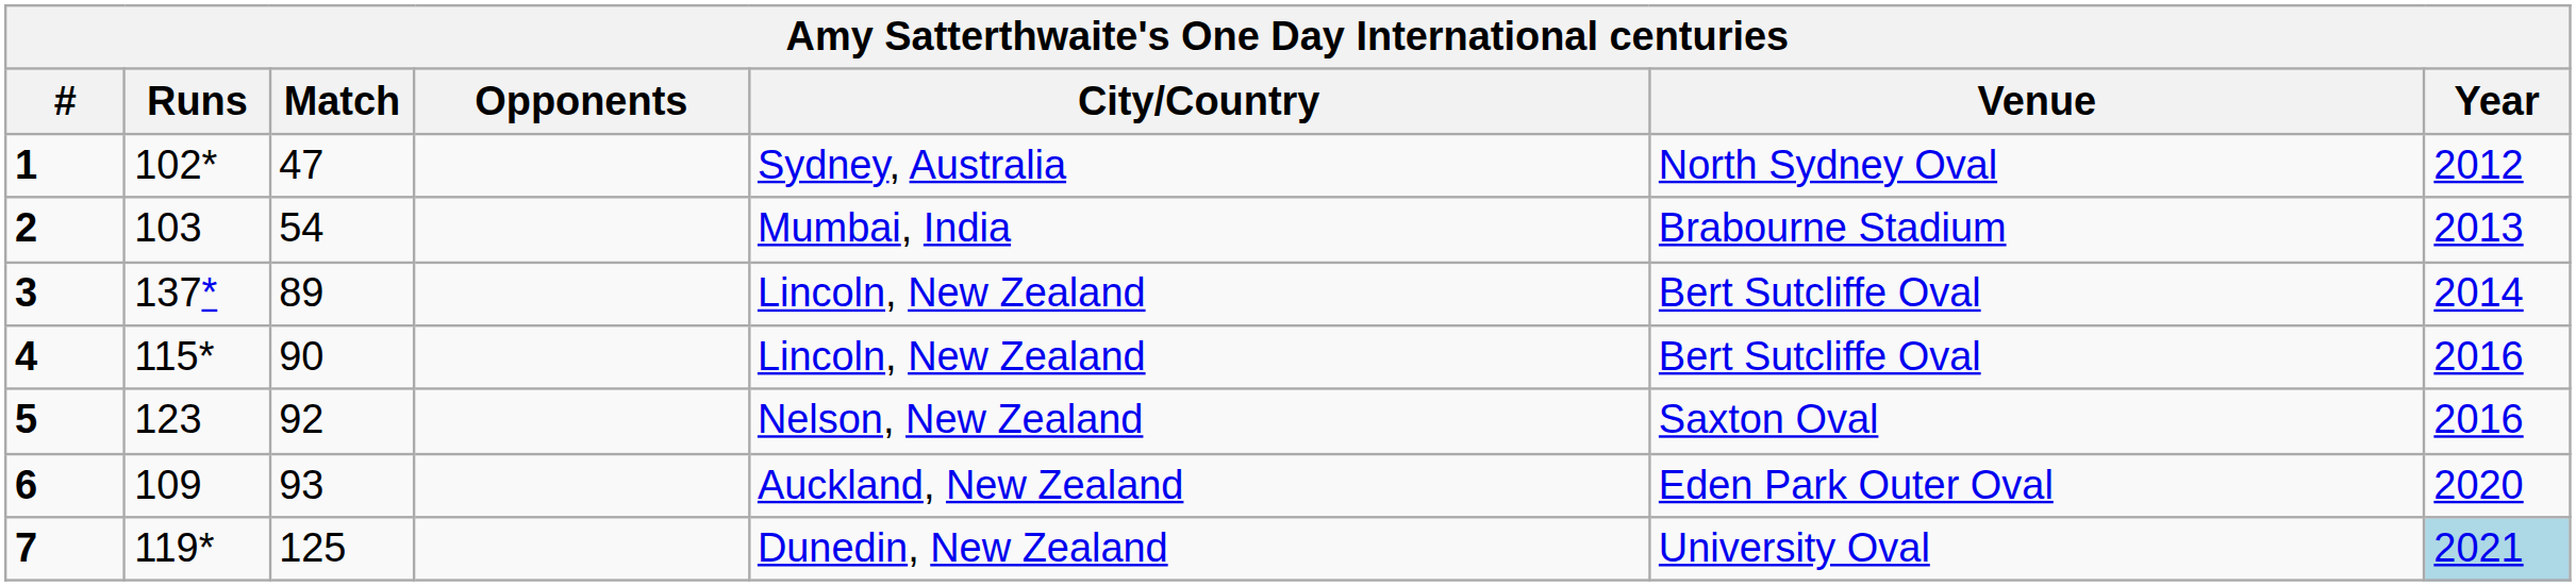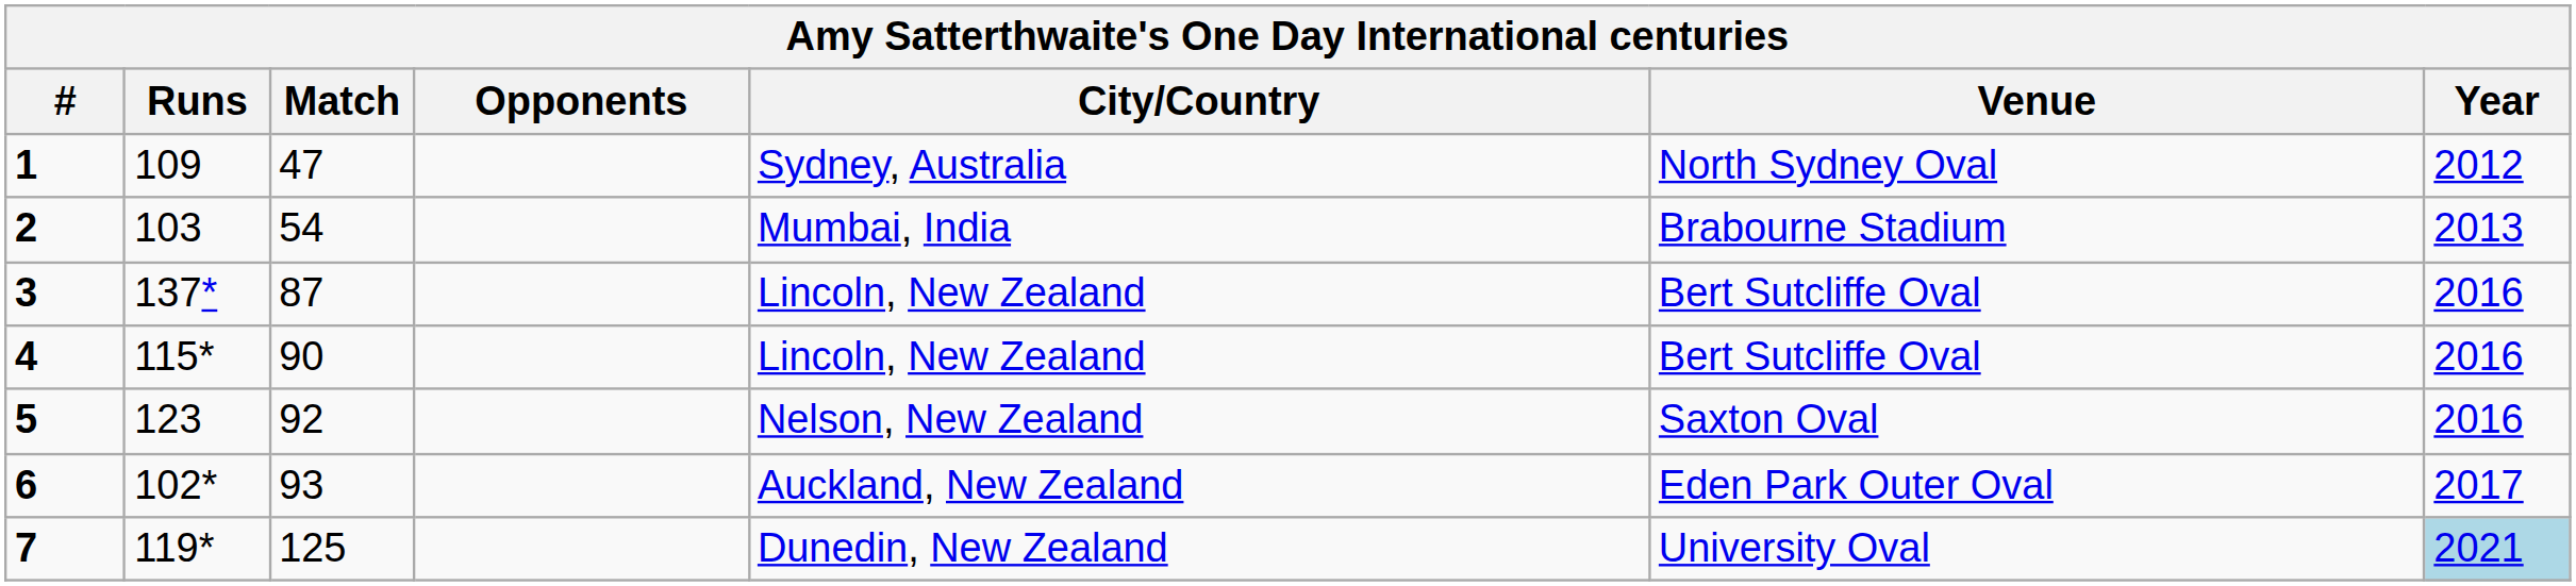 <table class="wikitable">
 <tr>
 <th colspan="7">Amy Satterthwaite's One Day International centuries</th>
 </tr>
 <tr>
 <th style="width:40px;">#</th>
 <th style="width:50px;">Runs</th>
 <th style="width:50px;">Match</th>
 <th style="width:125px;">Opponents</th>
 <th style="width:350px;">City/Country</th>
 <th style="width:300px;">Venue</th>
 <th style="width:50px;">Year</th>
 </tr>
 <tr>
 <td><strong>1</strong></td>
-<td>102*</td>
+<td>109</td>
 <td>47</td>
 <td></td>
 <td> <a href='#'>Sydney</a>, <a href='#'>Australia</a></td>
 <td><a href='#'>North Sydney Oval</a></td>
 <td><a href='#'>2012</a></td>
 </tr>
 <tr>
 <td><strong>2</strong></td>
 <td>103</td>
 <td>54</td>
 <td></td>
 <td> <a href='#'>Mumbai</a>, <a href='#'>India</a></td>
 <td><a href='#'>Brabourne Stadium</a></td>
 <td><a href='#'>2013</a></td>
 </tr>
 <tr>
 <td><strong>3</strong></td>
 <td>137<a href='#'>*</a></td>
-<td>89</td>
+<td>87</td>
 <td></td>
 <td> <a href='#'>Lincoln</a>, <a href='#'>New Zealand</a></td>
 <td><a href='#'>Bert Sutcliffe Oval</a></td>
-<td><a href='#'>2014</a></td>
+<td><a href='#'>2016</a></td>
 </tr>
 <tr>
 <td><strong>4</strong></td>
 <td>115*</td>
 <td>90</td>
 <td></td>
 <td> <a href='#'>Lincoln</a>, <a href='#'>New Zealand</a></td>
 <td><a href='#'>Bert Sutcliffe Oval</a></td>
 <td><a href='#'>2016</a></td>
 </tr>
 <tr>
 <td><strong>5</strong></td>
 <td>123</td>
 <td>92</td>
 <td></td>
 <td> <a href='#'>Nelson</a>, <a href='#'>New Zealand</a></td>
 <td><a href='#'>Saxton Oval</a></td>
 <td><a href='#'>2016</a></td>
 </tr>
 <tr>
 <td><strong>6</strong></td>
-<td>109</td>
+<td>102*</td>
 <td>93</td>
 <td></td>
 <td> <a href='#'>Auckland</a>, <a href='#'>New Zealand</a></td>
 <td><a href='#'>Eden Park Outer Oval</a></td>
-<td><a href='#'>2020</a></td>
+<td><a href='#'>2017</a></td>
 </tr>
 <tr>
 <td><strong>7</strong></td>
 <td>119*</td>
 <td>125</td>
 <td></td>
 <td> <a href='#'>Dunedin</a>, <a href='#'>New Zealand</a></td>
 <td><a href='#'>University Oval</a></td>
 <td style="background: lightblue;"><a href='#'>2021</a></td>
 </tr>
 </table>
